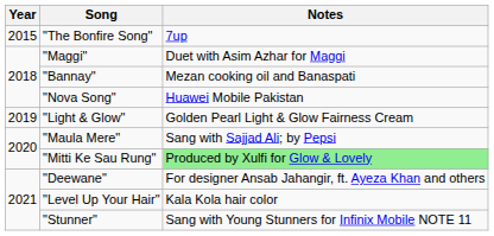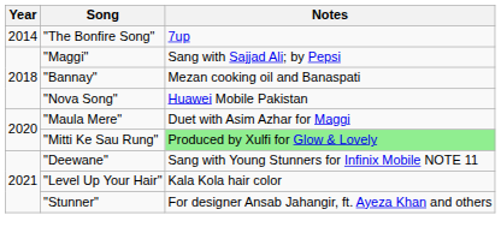 <table class="wikitable">
 <tr>
 <th>Year</th>
 <th>Song</th>
 <th>Notes</th>
 </tr>
 <tr>
-<td>2015</td>
+<td>2014</td>
 <td>"The Bonfire Song"</td>
 <td><a href='#'>7up</a></td>
 </tr>
 <tr>
 <td rowspan=3>2018</td>
 <td>"Maggi"</td>
-<td>Duet with Asim Azhar for <a href='#'>Maggi</a></td>
+<td>Sang with <a href='#'>Sajjad Ali</a>; by <a href='#'>Pepsi</a></td>
 </tr>
 <tr>
 <td>"Bannay"</td>
 <td>Mezan cooking oil and Banaspati</td>
 </tr>
 <tr>
 <td>"Nova Song"</td>
 <td><a href='#'>Huawei</a> Mobile Pakistan</td>
 </tr>
 <tr>
-<td>2019</td>
-<td>"Light & Glow"</td>
-<td>Golden Pearl Light & Glow Fairness Cream</td>
-</tr>
-<tr>
 <td rowspan=2>2020</td>
 <td>"Maula Mere"</td>
-<td>Sang with <a href='#'>Sajjad Ali</a>; by <a href='#'>Pepsi</a></td>
+<td>Duet with Asim Azhar for <a href='#'>Maggi</a></td>
 </tr>
 <tr>
 <td>"Mitti Ke Sau Rung"</td>
 <td style="background: lightgreen;">Produced by Xulfi for <a href='#'>Glow & Lovely</a></td>
 </tr>
 <tr>
 <td rowspan=3>2021</td>
 <td>"Deewane"</td>
-<td>For designer Ansab Jahangir, ft. <a href='#'>Ayeza Khan</a> and others</td>
+<td>Sang with Young Stunners for <a href='#'>Infinix Mobile</a> NOTE 11</td>
 </tr>
 <tr>
 <td>"Level Up Your Hair"</td>
 <td>Kala Kola hair color</td>
 </tr>
 <tr>
 <td>"Stunner"</td>
-<td>Sang with Young Stunners for <a href='#'>Infinix Mobile</a> NOTE 11</td>
+<td>For designer Ansab Jahangir, ft. <a href='#'>Ayeza Khan</a> and others</td>
 </tr>
 </table>
